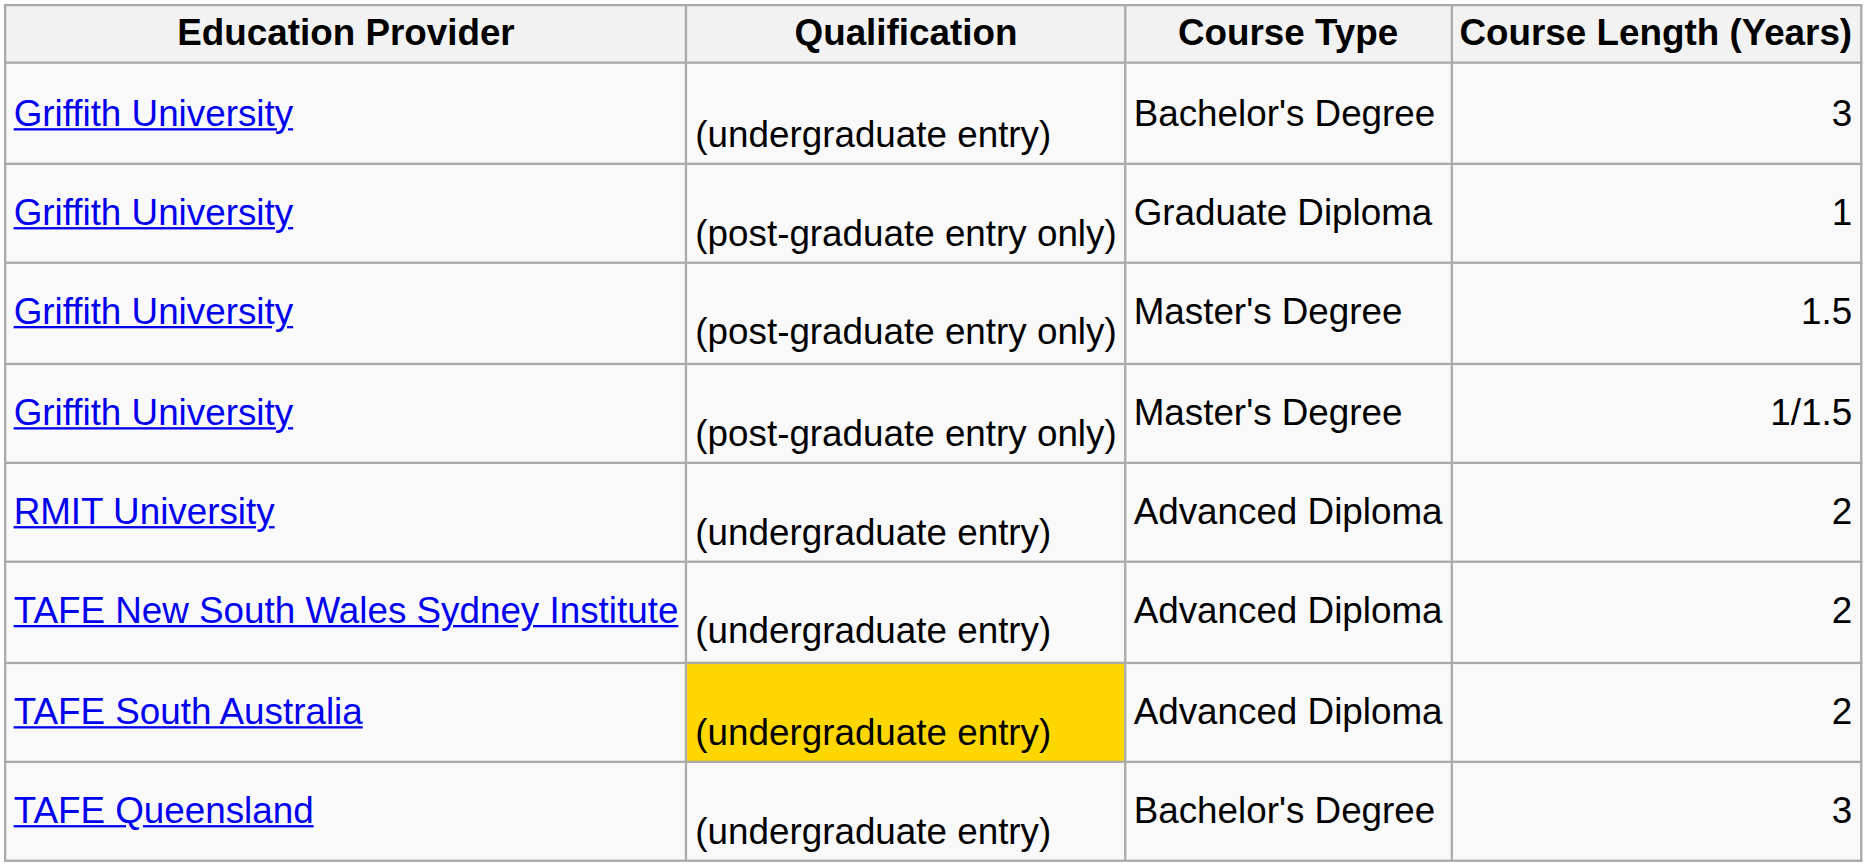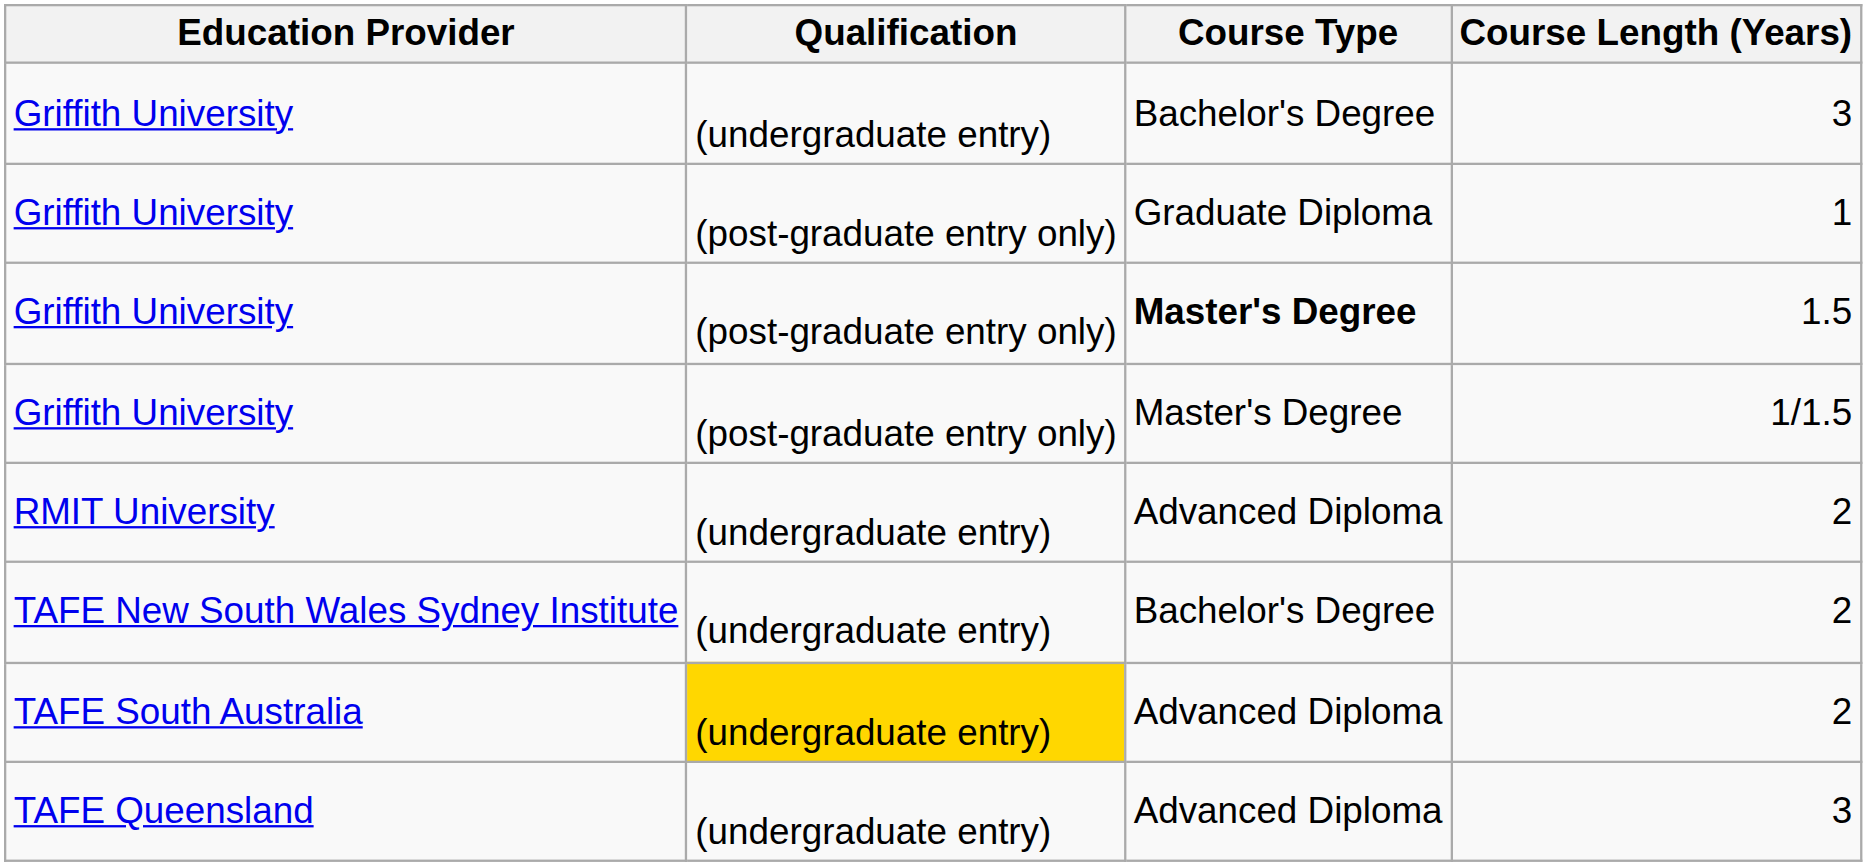 <table class="wikitable sortable plainrowheaders" style="text-align: right;">
 <tr>
 <th scope="col" data-sort-type="number">Education Provider</th>
 <th scope="col">Qualification</th>
 <th scope="col">Course Type</th>
 <th scope="col">Course Length (Years)</th>
 </tr>
 <tr>
 <td align=left><a href='#'>Griffith University</a></td>
 <td align=left><br>(undergraduate entry)</td>
 <td align=left>Bachelor's Degree</td>
 <td align=centre>3</td>
 </tr>
 <tr>
 <td align=left><a href='#'>Griffith University</a></td>
 <td align=left><br>(post-graduate entry only)</td>
 <td align=left>Graduate Diploma</td>
 <td align=centre>1</td>
 </tr>
 <tr>
 <td align=left><a href='#'>Griffith University</a></td>
 <td align=left><br>(post-graduate entry only)</td>
-<td align=left>Master's Degree</td>
+<td align=left><strong>Master's Degree</strong></td>
 <td align=centre>1.5</td>
 </tr>
 <tr>
 <td align=left><a href='#'>Griffith University</a></td>
 <td align=left><br>(post-graduate entry only)</td>
 <td align=left>Master's Degree</td>
 <td align=centre>1/1.5</td>
 </tr>
 <tr>
 <td align=left><a href='#'>RMIT University</a></td>
 <td align=left><br>(undergraduate entry)</td>
 <td align=left>Advanced Diploma</td>
 <td align=centre>2</td>
 </tr>
 <tr>
 <td align=left><a href='#'>TAFE New South Wales Sydney Institute</a></td>
 <td align=left> <br>(undergraduate entry)</td>
-<td align=left>Advanced Diploma</td>
+<td align=left>Bachelor's Degree</td>
 <td align=centre>2</td>
 </tr>
 <tr>
 <td align=left><a href='#'>TAFE South Australia</a></td>
 <td align=left style="background: gold;"><br>(undergraduate entry)</td>
 <td align=left>Advanced Diploma</td>
 <td align=centre>2</td>
 </tr>
 <tr>
 <td align=left><a href='#'>TAFE Queensland</a></td>
 <td align=left><br>(undergraduate entry)</td>
-<td align=left>Bachelor's Degree</td>
+<td align=left>Advanced Diploma</td>
 <td align=centre>3</td>
 </tr>
 </table>
